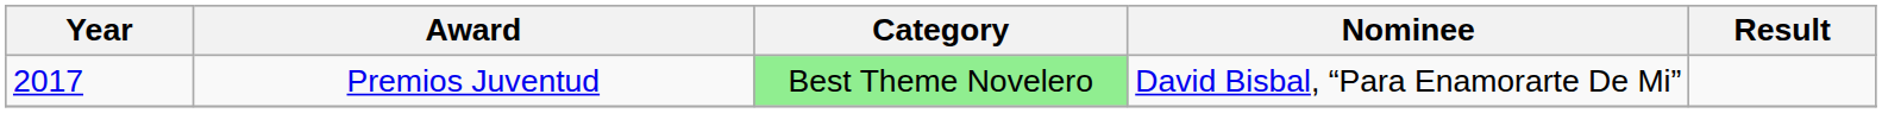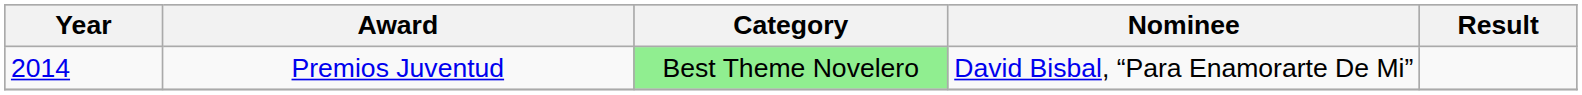 <table class="wikitable plainrowheaders sortable" style="width:75%;text-align:center;">
 <tr>
 <th scope="col" style="width:10%;">Year</th>
 <th scope="col" style="width:30%;">Award</th>
 <th class="unsortable" style="width:20%;">Category</th>
 <th class="unsortable" style="width:30%;">Nominee</th>
 <th class="unsortable" style="width:20%;">Result</th>
 </tr>
 <tr>
-<td scope="row" style="text-align:left;"><a href='#'>2017</a></td>
+<td scope="row" style="text-align:left;"><a href='#'>2014</a></td>
 <td><a href='#'>Premios Juventud</a></td>
 <td style="background: lightgreen;">Best Theme Novelero</td>
 <td><a href='#'>David Bisbal</a>, “Para Enamorarte De Mi”</td>
 <td></td>
 </tr>
 <tr>
 </tr>
 </table>
